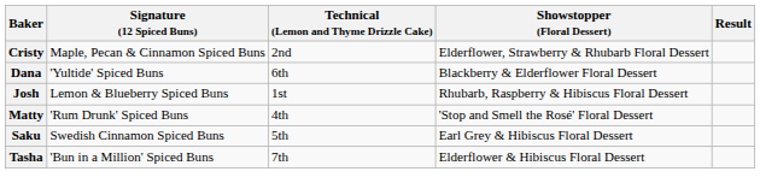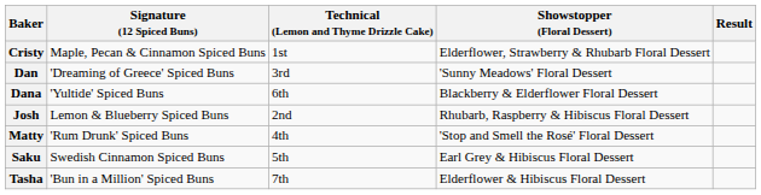 <table class="wikitable sortable col3center sticky-header">
 <tr>
 <th scope="col">Baker</th>
 <th scope="col" class="unsortable">Signature<br><small> (12 Spiced Buns) </small></th>
 <th scope="col">Technical<br><small> (Lemon and Thyme Drizzle Cake) </small></th>
 <th scope="col" class="unsortable">Showstopper<br><small> (Floral Dessert) </small></th>
 <th scope="col">Result</th>
 </tr>
 <tr>
 <th scope="row">Cristy</th>
 <td>Maple, Pecan & Cinnamon Spiced Buns</td>
-<td>2nd</td>
+<td>1st</td>
 <td>Elderflower, Strawberry & Rhubarb Floral Dessert</td>
+<td></td>
+</tr>
+<tr>
+<th scope="row">Dan</th>
+<td>'Dreaming of Greece' Spiced Buns</td>
+<td>3rd</td>
+<td>'Sunny Meadows' Floral Dessert</td>
 <td></td>
 </tr>
 <tr>
 <th scope="row">Dana</th>
 <td>'Yultide' Spiced Buns</td>
 <td>6th</td>
 <td>Blackberry & Elderflower Floral Dessert</td>
 <td></td>
 </tr>
 <tr>
 <th scope="row">Josh</th>
 <td>Lemon & Blueberry Spiced Buns</td>
-<td>1st</td>
+<td>2nd</td>
 <td>Rhubarb, Raspberry & Hibiscus Floral Dessert</td>
 <td></td>
 </tr>
 <tr>
 <th scope="row">Matty</th>
 <td>'Rum Drunk' Spiced Buns</td>
 <td>4th</td>
 <td>'Stop and Smell the Rosé' Floral Dessert</td>
 <td></td>
 </tr>
 <tr>
 <th scope="row">Saku</th>
 <td>Swedish Cinnamon Spiced Buns</td>
 <td>5th</td>
 <td>Earl Grey & Hibiscus Floral Dessert</td>
 <td></td>
 </tr>
 <tr>
 <th scope="row">Tasha</th>
 <td>'Bun in a Million' Spiced Buns</td>
 <td>7th</td>
 <td>Elderflower & Hibiscus Floral Dessert</td>
 <td></td>
 </tr>
 </table>
